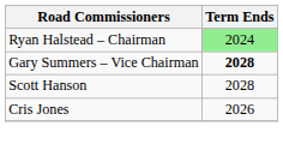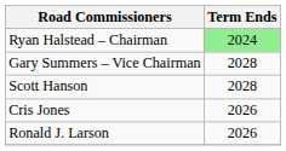 <table class="wikitable">
 <tr>
 <th>Road Commissioners</th>
 <th>Term Ends</th>
 </tr>
 <tr>
 <td>Ryan Halstead – Chairman</td>
 <td align="center" style="background: lightgreen;">2024</td>
 </tr>
 <tr>
 <td>Gary Summers – Vice Chairman</td>
-<td align="center"><strong>2028</strong></td>
+<td align="center">2028</td>
 </tr>
 <tr>
 <td>Scott Hanson</td>
 <td align="center">2028</td>
 </tr>
 <tr>
 <td>Cris Jones</td>
 <td align="center">2026</td>
 </tr>
 <tr>
+<td>Ronald J. Larson</td>
+<td align="center">2026</td>
+</tr>
+<tr>
 </tr>
 </table>
